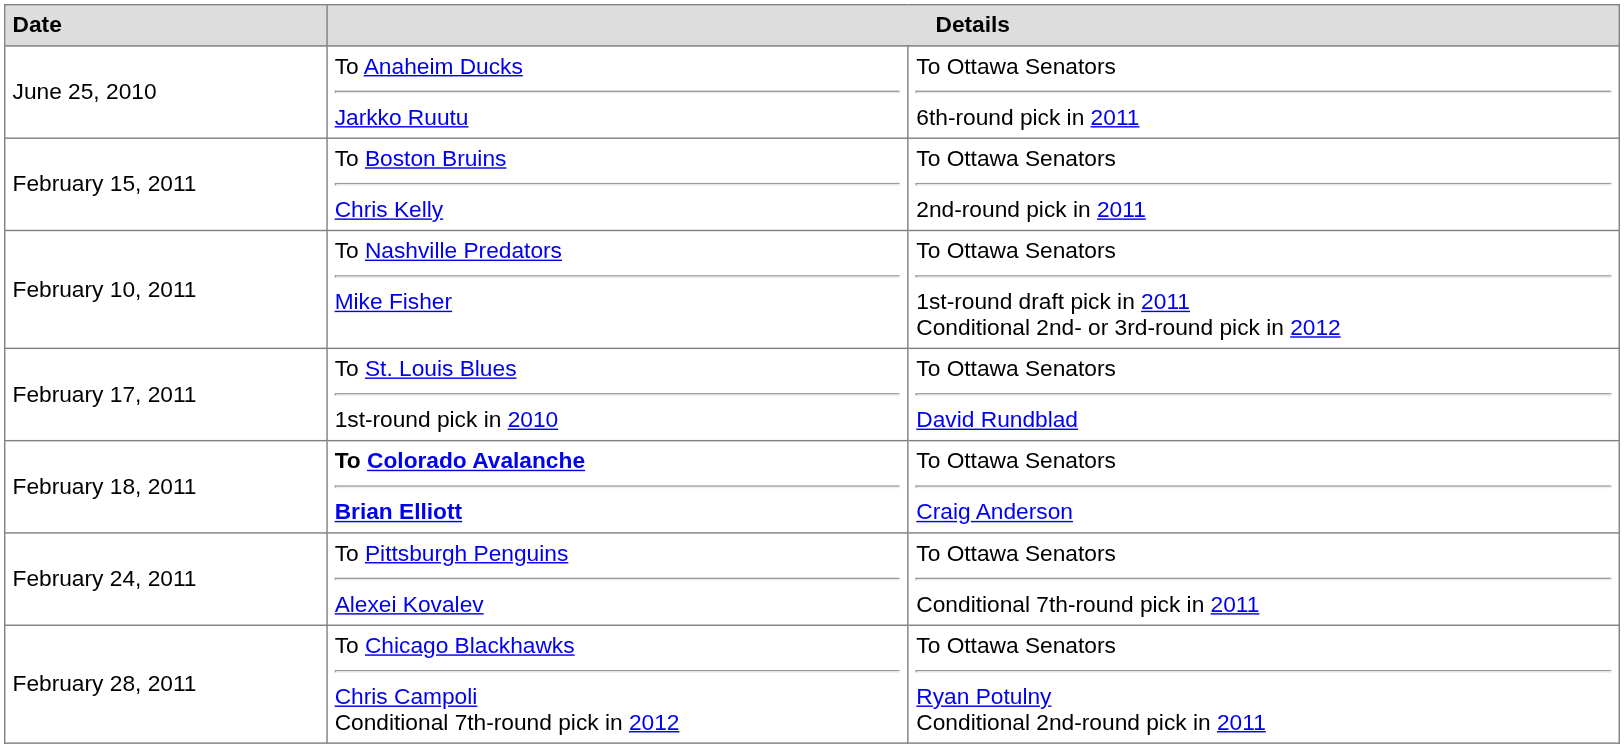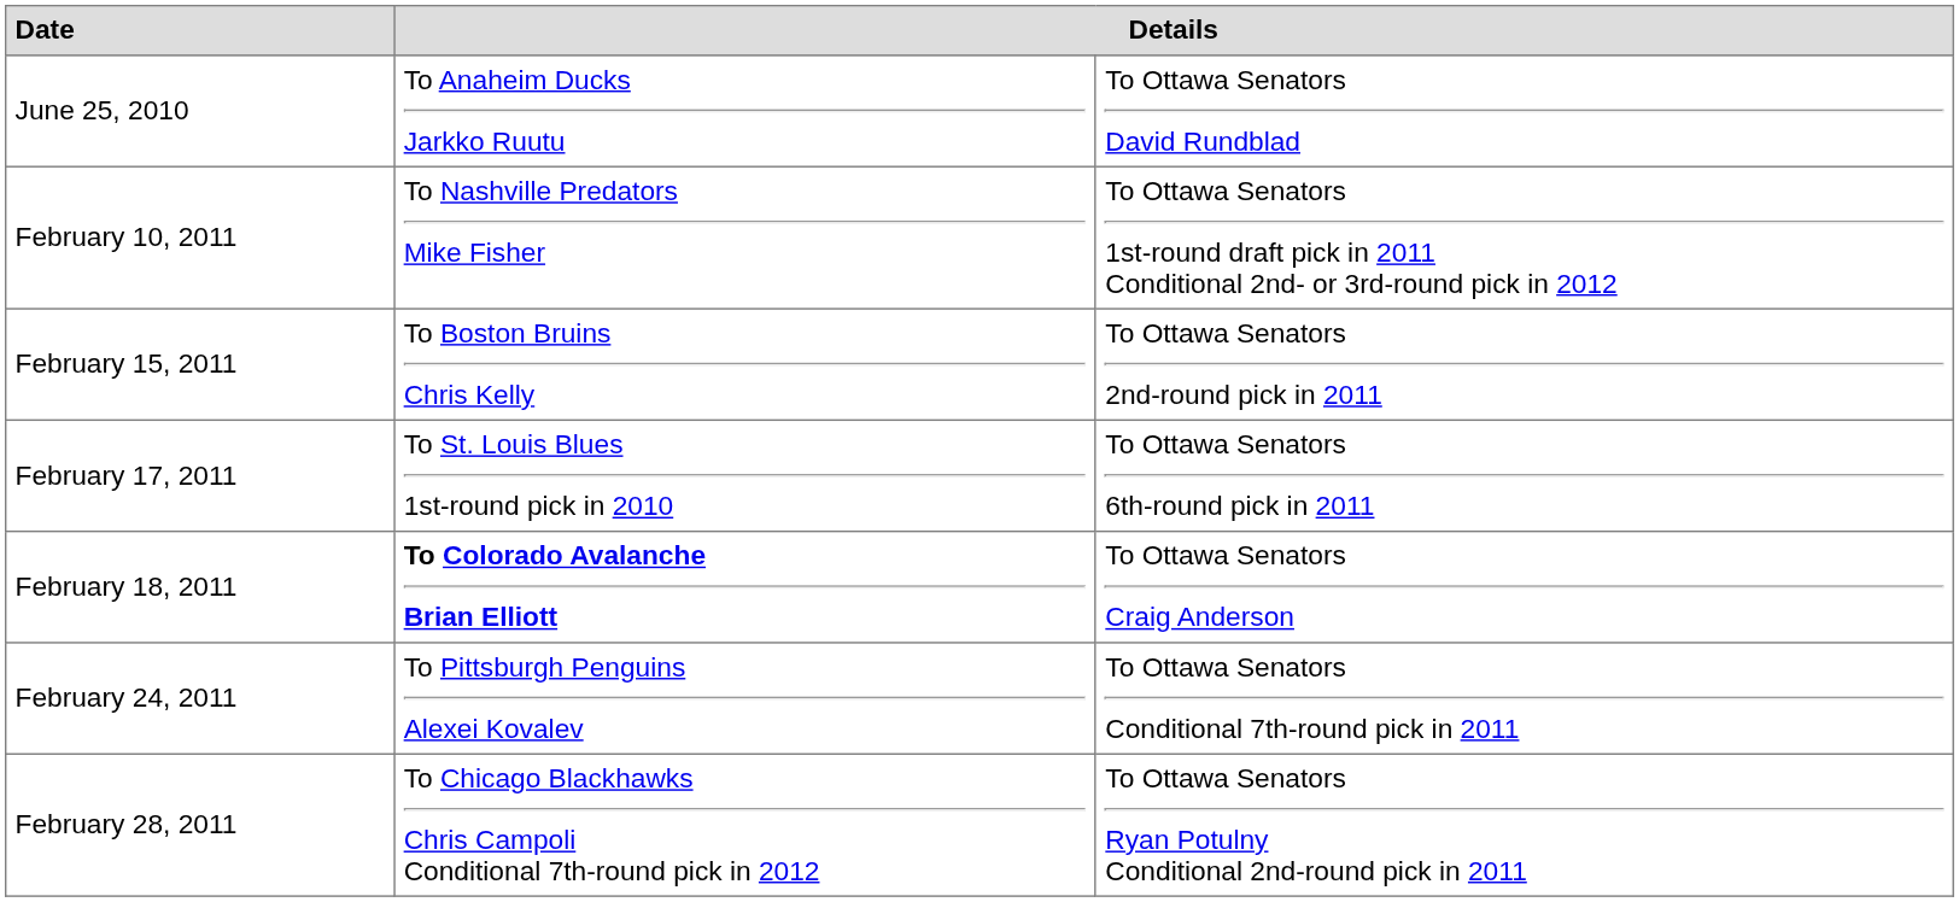 <table border="1" cellpadding="5" style="border-collapse:collapse; width:90%;">
 <tr style="background:#ddd;">
 <th style="text-align:left;">Date</th>
 <th colspan="2">Details</th>
 </tr>
 <tr>
 <td>June 25, 2010</td>
 <td valign="top">To <a href='#'>Anaheim Ducks</a> <hr><a href='#'>Jarkko Ruutu</a></td>
-<td valign="top">To Ottawa Senators <hr>6th-round pick in <a href='#'>2011</a></td>
+<td valign="top">To Ottawa Senators <hr><a href='#'>David Rundblad</a></td>
+</tr>
+<tr>
+<td>February 10, 2011</td>
+<td valign="top">To <a href='#'>Nashville Predators</a> <hr><a href='#'>Mike Fisher</a></td>
+<td valign="top">To Ottawa Senators <hr>1st-round draft pick in <a href='#'>2011</a><br>Conditional 2nd- or 3rd-round pick in <a href='#'>2012</a></td>
 </tr>
 <tr>
 <td>February 15, 2011</td>
 <td valign="top">To <a href='#'>Boston Bruins</a> <hr><a href='#'>Chris Kelly</a></td>
 <td valign="top">To Ottawa Senators <hr>2nd-round pick in <a href='#'>2011</a></td>
 </tr>
 <tr>
-<td>February 10, 2011</td>
-<td valign="top">To <a href='#'>Nashville Predators</a> <hr><a href='#'>Mike Fisher</a></td>
-<td valign="top">To Ottawa Senators <hr>1st-round draft pick in <a href='#'>2011</a><br>Conditional 2nd- or 3rd-round pick in <a href='#'>2012</a></td>
-</tr>
-<tr>
 <td>February 17, 2011</td>
 <td valign="top">To <a href='#'>St. Louis Blues</a> <hr>1st-round pick in <a href='#'>2010</a></td>
-<td valign="top">To Ottawa Senators <hr><a href='#'>David Rundblad</a></td>
+<td valign="top">To Ottawa Senators <hr>6th-round pick in <a href='#'>2011</a></td>
 </tr>
 <tr>
 <td>February 18, 2011</td>
 <td valign="top"><strong>To <a href='#'>Colorado Avalanche</a> <hr><a href='#'>Brian Elliott</a></strong></td>
 <td valign="top">To Ottawa Senators <hr><a href='#'>Craig Anderson</a></td>
 </tr>
 <tr>
 <td>February 24, 2011</td>
 <td valign="top">To <a href='#'>Pittsburgh Penguins</a> <hr><a href='#'>Alexei Kovalev</a></td>
 <td valign="top">To Ottawa Senators <hr>Conditional 7th-round pick in <a href='#'>2011</a></td>
 </tr>
 <tr>
 <td>February 28, 2011</td>
 <td valign="top">To <a href='#'>Chicago Blackhawks</a> <hr><a href='#'>Chris Campoli</a><br>Conditional 7th-round pick in <a href='#'>2012</a></td>
 <td valign="top">To Ottawa Senators <hr><a href='#'>Ryan Potulny</a><br>Conditional 2nd-round pick in <a href='#'>2011</a></td>
 </tr>
 </table>
